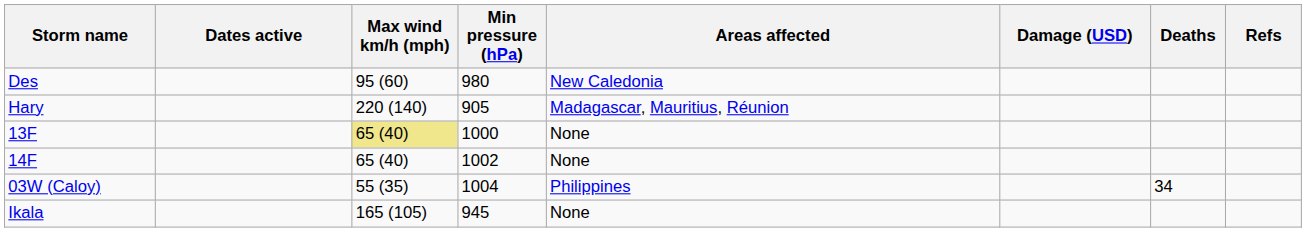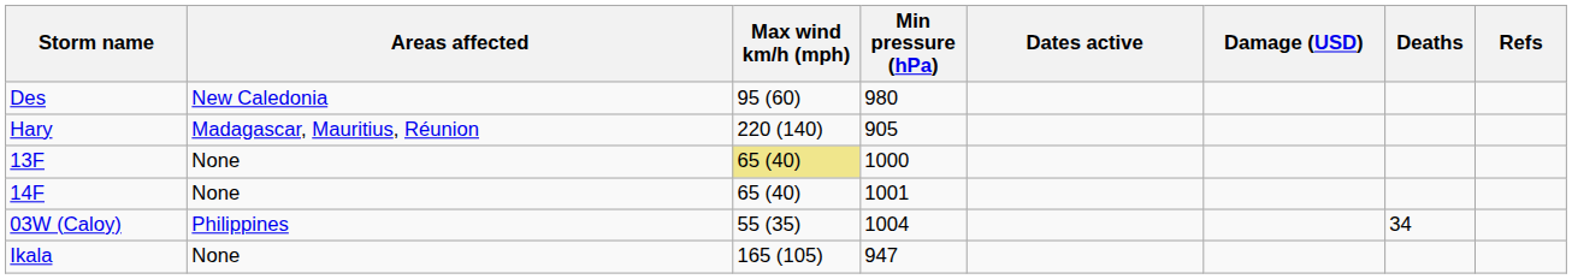 <table class="wikitable sortable">
 <tr>
 <th width="10%"><strong>Storm name</strong></th>
-<th width="13%"><strong>Dates active</strong></th>
+<th width="30%" class="unsortable"><strong>Areas affected</strong></th>
 <th width="7%"><strong>Max wind km/h (mph)</strong></th>
 <th width="5%"><strong>Min pressure (<a href='#'>hPa</a>)</strong></th>
-<th width="30%" class="unsortable"><strong>Areas affected</strong></th>
+<th width="13%"><strong>Dates active</strong></th>
 <th width="10%"><strong>Damage (<a href='#'>USD</a>)</strong></th>
 <th width="5%"><strong>Deaths</strong></th>
 <th width="5%" class="unsortable"><strong>Refs</strong></th>
 </tr>
 <tr>
 <td><a href='#'>Des</a></td>
-<td></td>
+<td><a href='#'>New Caledonia</a></td>
 <td>95 (60)</td>
 <td>980</td>
-<td><a href='#'>New Caledonia</a></td>
+<td></td>
 <td></td>
 <td></td>
 <td></td>
 </tr>
 <tr>
 <td><a href='#'>Hary</a></td>
-<td></td>
+<td><a href='#'>Madagascar</a>, <a href='#'>Mauritius</a>, <a href='#'>Réunion</a></td>
 <td>220 (140)</td>
 <td>905</td>
-<td><a href='#'>Madagascar</a>, <a href='#'>Mauritius</a>, <a href='#'>Réunion</a></td>
+<td></td>
 <td></td>
 <td></td>
 <td></td>
 </tr>
 <tr>
 <td><a href='#'>13F</a></td>
-<td></td>
+<td>None</td>
 <td style="background: khaki;">65 (40)</td>
 <td>1000</td>
-<td>None</td>
+<td></td>
 <td></td>
 <td></td>
 <td></td>
 </tr>
 <tr>
 <td><a href='#'>14F</a></td>
+<td>None</td>
+<td>65 (40)</td>
+<td>1001</td>
 <td></td>
-<td>65 (40)</td>
-<td>1002</td>
-<td>None</td>
 <td></td>
 <td></td>
 <td></td>
 </tr>
 <tr>
 <td><a href='#'>03W (Caloy)</a></td>
-<td></td>
+<td><a href='#'>Philippines</a></td>
 <td>55 (35)</td>
 <td>1004</td>
-<td><a href='#'>Philippines</a></td>
+<td></td>
 <td></td>
 <td>34</td>
 <td></td>
 </tr>
 <tr>
 <td><a href='#'>Ikala</a></td>
+<td>None</td>
+<td>165 (105)</td>
+<td>947</td>
 <td></td>
-<td>165 (105)</td>
-<td>945</td>
-<td>None</td>
 <td></td>
 <td></td>
 <td></td>
 </tr>
 </table>
